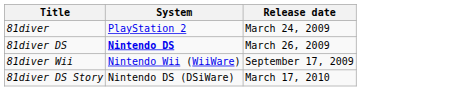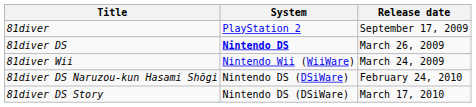 <table class="wikitable sortable">
 <tr>
 <th>Title</th>
 <th>System</th>
 <th>Release date</th>
 </tr>
 <tr>
 <td><em>81diver</em></td>
 <td><a href='#'>PlayStation 2</a></td>
-<td>March 24, 2009</td>
+<td>September 17, 2009</td>
 </tr>
 <tr>
 <td><em>81diver DS</em></td>
 <td><strong><a href='#'>Nintendo DS</a></strong></td>
 <td>March 26, 2009</td>
 </tr>
 <tr>
 <td><em>81diver Wii</em></td>
 <td><a href='#'>Nintendo Wii</a> (<a href='#'>WiiWare</a>)</td>
-<td>September 17, 2009</td>
+<td>March 24, 2009</td>
+</tr>
+<tr>
+<td><em>81diver DS Naruzou-kun Hasami Shōgi</em></td>
+<td>Nintendo DS (<a href='#'>DSiWare</a>)</td>
+<td>February 24, 2010</td>
 </tr>
 <tr>
 <td><em>81diver DS Story</em></td>
 <td>Nintendo DS (DSiWare)</td>
 <td>March 17, 2010</td>
 </tr>
 </table>
